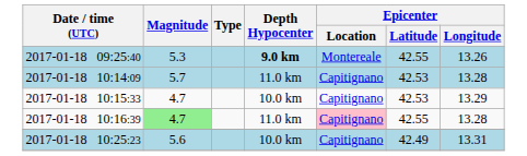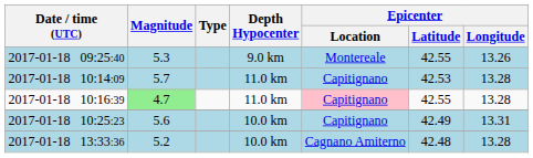 <table class="wikitable sortable" style="margin:1em auto; text-align: center;">
 <tr>
 <th rowspan="2">Date / time<br><small>(<a href='#'>UTC</a>)</small></th>
 <th rowspan="2"><a href='#'>Magnitude</a></th>
 <th rowspan="2">Type</th>
 <th rowspan="2">Depth <br><a href='#'>Hypocenter</a></th>
 <th colspan="3"><a href='#'>Epicenter</a></th>
 </tr>
 <tr>
 <th>Location</th>
 <th><a href='#'>Latitude</a></th>
 <th><a href='#'>Longitude</a></th>
 </tr>
 <tr style="background-color:lightblue">
 <td>2017-01-18   09:25<small>:40</small></td>
 <td>5.3</td>
 <td></td>
-<td><strong>9.0 km</strong></td>
+<td>9.0 km</td>
 <td><a href='#'>Montereale</a></td>
 <td>42.55</td>
 <td>13.26</td>
 </tr>
 <tr style="background-color:lightblue">
 <td>2017-01-18   10:14<small>:09</small></td>
 <td>5.7</td>
 <td></td>
 <td>11.0 km</td>
 <td><a href='#'>Capitignano</a></td>
 <td>42.53</td>
 <td>13.28</td>
-</tr>
-<tr>
-<td>2017-01-18   10:15<small>:33</small></td>
-<td>4.7</td>
-<td></td>
-<td>10.0 km</td>
-<td><a href='#'>Capitignano</a></td>
-<td>42.53</td>
-<td>13.29</td>
 </tr>
 <tr>
 <td>2017-01-18   10:16<small>:39</small></td>
 <td style="background: lightgreen;">4.7</td>
 <td></td>
 <td>11.0 km</td>
 <td style="background: pink;"><a href='#'>Capitignano</a></td>
 <td>42.55</td>
 <td>13.28</td>
 </tr>
 <tr>
 </tr>
 <tr style="background-color:lightblue">
 <td>2017-01-18   10:25<small>:23</small></td>
 <td>5.6</td>
 <td></td>
 <td>10.0 km</td>
 <td><a href='#'>Capitignano</a></td>
 <td>42.49</td>
 <td>13.31</td>
 </tr>
 <tr>
 </tr>
+<tr style="background-color:lightblue">
+<td>2017-01-18   13:33<small>:36</small></td>
+<td>5.2</td>
+<td></td>
+<td>10.0 km</td>
+<td><a href='#'>Cagnano Amiterno</a></td>
+<td>42.48</td>
+<td>13.28</td>
+</tr>
 </table>
